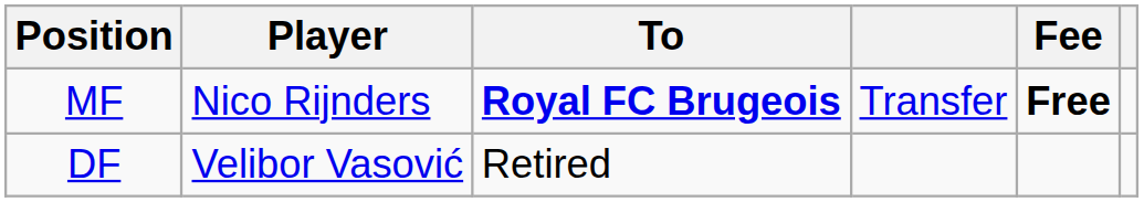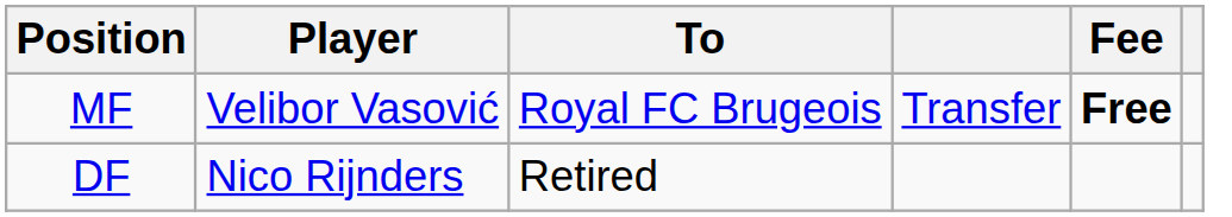 <table class="wikitable" style="text-align:center;">
 <tr>
 <th>Position</th>
 <th>Player</th>
 <th>To</th>
 <th></th>
 <th>Fee</th>
 <th></th>
 </tr>
 <tr>
 <td><a href='#'>MF</a></td>
-<td style="text-align:left"> <a href='#'>Nico Rijnders</a></td>
-<td style="text-align:left"><strong> <a href='#'>Royal FC Brugeois</a></strong></td>
+<td style="text-align:left"> <a href='#'>Velibor Vasović</a></td>
+<td style="text-align:left"> <a href='#'>Royal FC Brugeois</a></td>
 <td><a href='#'>Transfer</a></td>
 <td><strong>Free</strong></td>
 <td></td>
 </tr>
 <tr>
 <td><a href='#'>DF</a></td>
-<td style="text-align:left"> <a href='#'>Velibor Vasović</a></td>
+<td style="text-align:left"> <a href='#'>Nico Rijnders</a></td>
 <td style="text-align:left">Retired</td>
 <td></td>
 <td></td>
 <td></td>
 </tr>
 </table>
